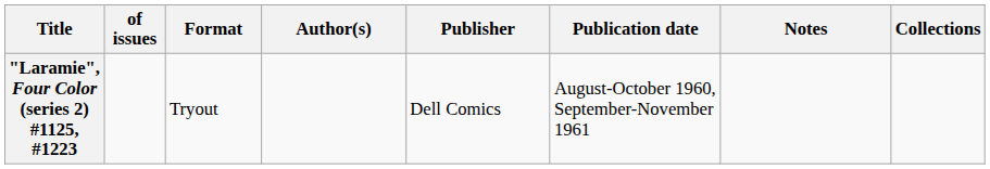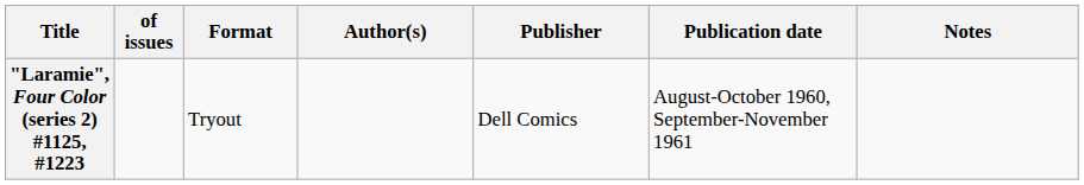 <table class="wikitable">
 <tr>
 <th>Title</th>
 <th style="width:40pt"> of issues</th>
 <th style="width:75pt">Format</th>
 <th style="width:125pt">Author(s)</th>
 <th style="width:125pt">Publisher</th>
 <th style="width:150pt">Publication date</th>
 <th style="width:175pt">Notes</th>
-<th>Collections</th>
 </tr>
 <tr>
 <th>"Laramie", <em>Four Color</em> (series 2) #1125, #1223</th>
 <td></td>
 <td>Tryout</td>
 <td></td>
 <td>Dell Comics</td>
 <td>August-October 1960, September-November 1961</td>
 <td></td>
-<td></td>
 </tr>
 </table>
